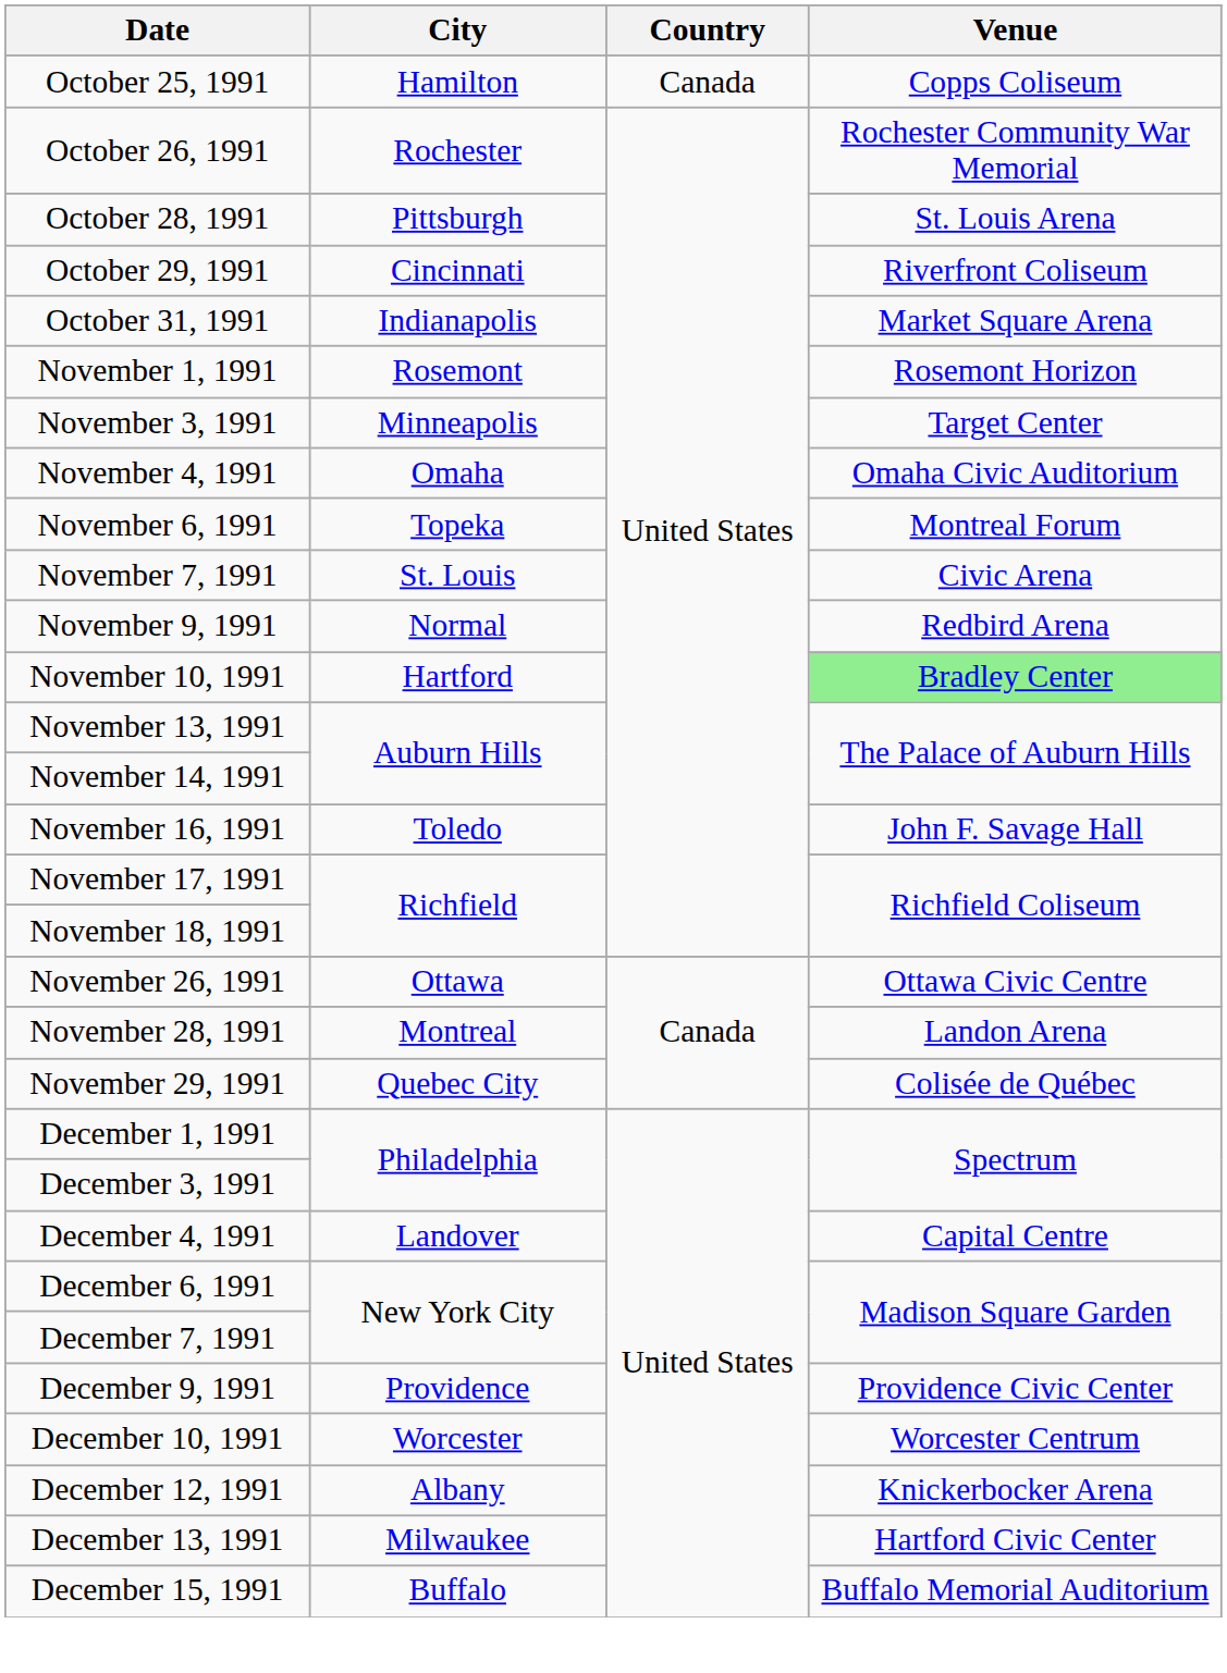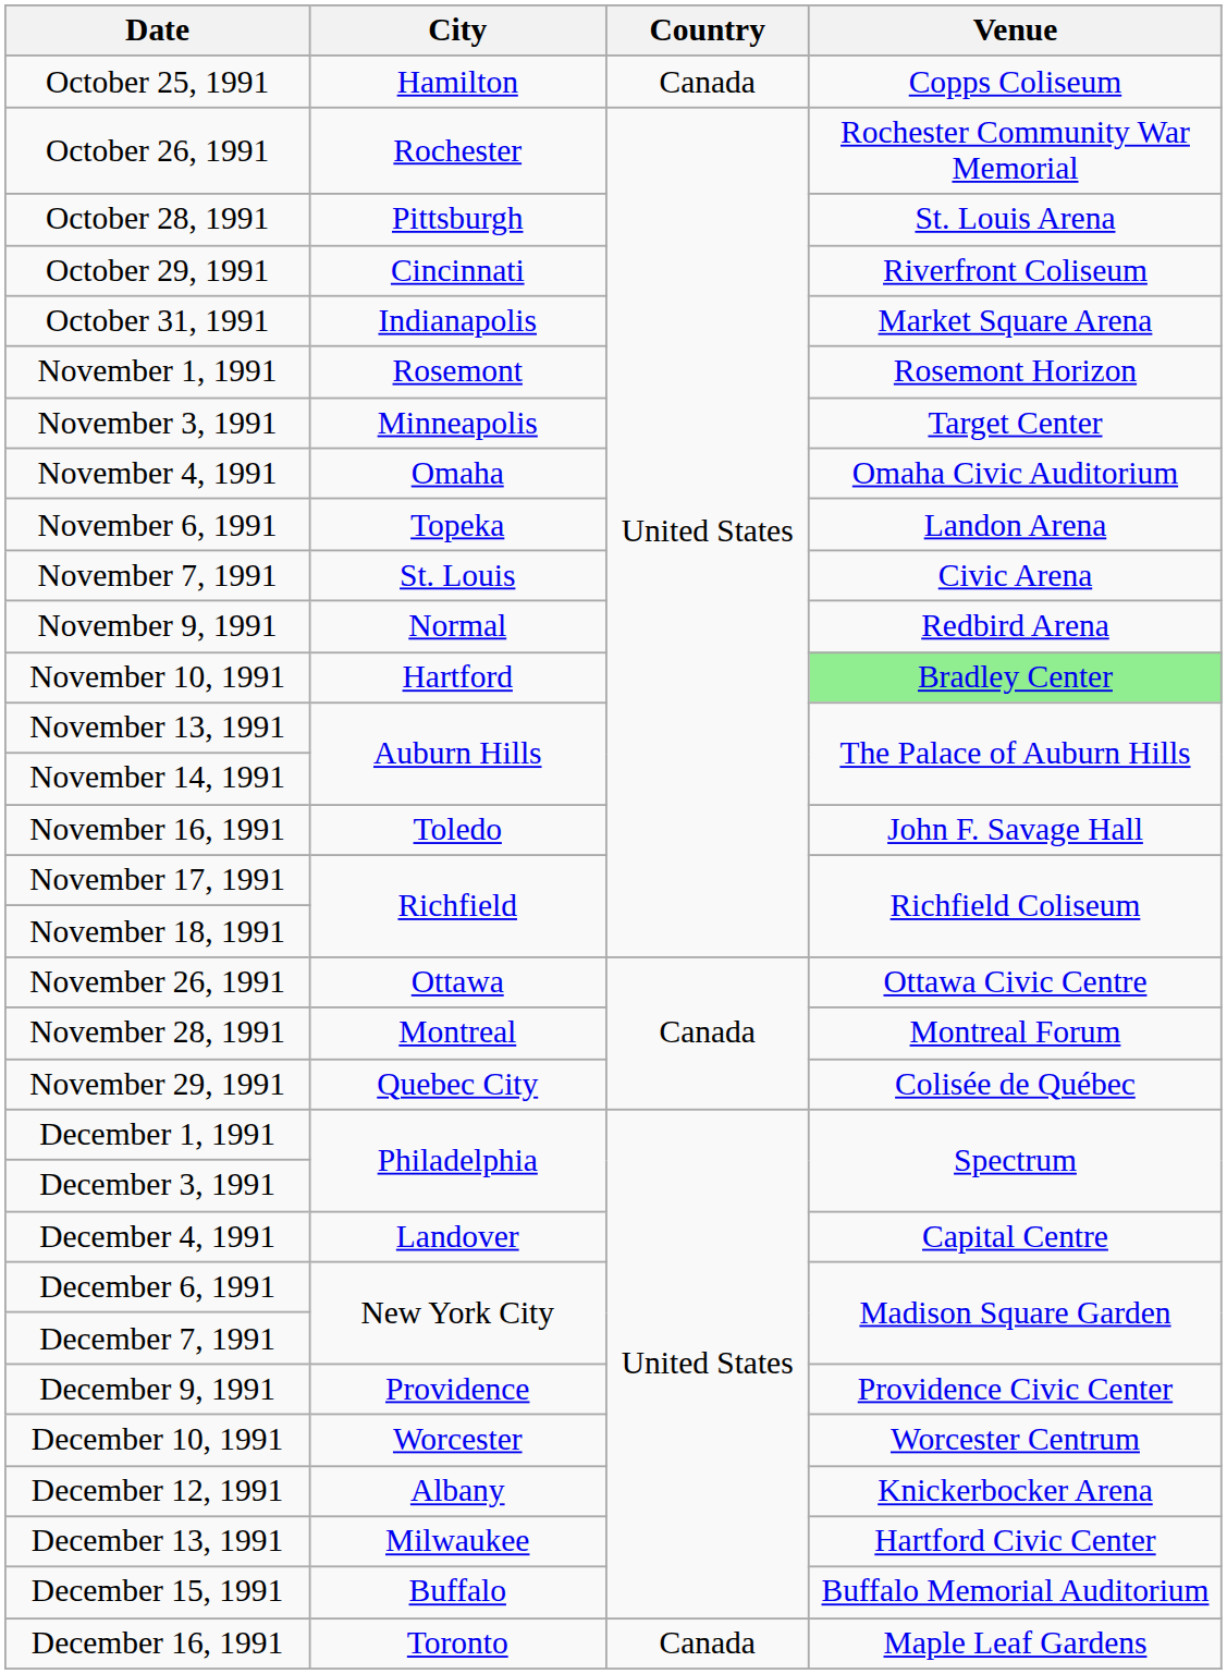 <table class="wikitable" style="text-align:center;">
 <tr>
 <th style="width:220px;">Date</th>
 <th style="width:200px;">City</th>
 <th style="width:130px;">Country</th>
 <th style="width:300px;">Venue</th>
 </tr>
 <tr>
 <td>October 25, 1991</td>
 <td><a href='#'>Hamilton</a></td>
 <td>Canada</td>
 <td><a href='#'>Copps Coliseum</a></td>
 </tr>
 <tr>
 <td>October 26, 1991</td>
 <td><a href='#'>Rochester</a></td>
 <td rowspan="16">United States</td>
 <td><a href='#'>Rochester Community War Memorial</a></td>
 </tr>
 <tr>
 <td>October 28, 1991</td>
 <td><a href='#'>Pittsburgh</a></td>
 <td><a href='#'>St. Louis Arena</a></td>
 </tr>
 <tr>
 <td>October 29, 1991</td>
 <td><a href='#'>Cincinnati</a></td>
 <td><a href='#'>Riverfront Coliseum</a></td>
 </tr>
 <tr>
 <td>October 31, 1991</td>
 <td><a href='#'>Indianapolis</a></td>
 <td><a href='#'>Market Square Arena</a></td>
 </tr>
 <tr>
 <td>November 1, 1991</td>
 <td><a href='#'>Rosemont</a></td>
 <td><a href='#'>Rosemont Horizon</a></td>
 </tr>
 <tr>
 <td>November 3, 1991</td>
 <td><a href='#'>Minneapolis</a></td>
 <td><a href='#'>Target Center</a></td>
 </tr>
 <tr>
 <td>November 4, 1991</td>
 <td><a href='#'>Omaha</a></td>
 <td><a href='#'>Omaha Civic Auditorium</a></td>
 </tr>
 <tr>
 <td>November 6, 1991</td>
 <td><a href='#'>Topeka</a></td>
-<td><a href='#'>Montreal Forum</a></td>
+<td><a href='#'>Landon Arena</a></td>
 </tr>
 <tr>
 <td>November 7, 1991</td>
 <td><a href='#'>St. Louis</a></td>
 <td><a href='#'>Civic Arena</a></td>
 </tr>
 <tr>
 <td>November 9, 1991</td>
 <td><a href='#'>Normal</a></td>
 <td><a href='#'>Redbird Arena</a></td>
 </tr>
 <tr>
 <td>November 10, 1991</td>
 <td><a href='#'>Hartford</a></td>
 <td style="background: lightgreen;"><a href='#'>Bradley Center</a></td>
 </tr>
 <tr>
 <td>November 13, 1991</td>
 <td rowspan="2"><a href='#'>Auburn Hills</a></td>
 <td rowspan="2"><a href='#'>The Palace of Auburn Hills</a></td>
 </tr>
 <tr>
 <td>November 14, 1991</td>
 </tr>
 <tr>
 <td>November 16, 1991</td>
 <td><a href='#'>Toledo</a></td>
 <td><a href='#'>John F. Savage Hall</a></td>
 </tr>
 <tr>
 <td>November 17, 1991</td>
 <td rowspan="2"><a href='#'>Richfield</a></td>
 <td rowspan="2"><a href='#'>Richfield Coliseum</a></td>
 </tr>
 <tr>
 <td>November 18, 1991</td>
 </tr>
 <tr>
 <td>November 26, 1991</td>
 <td><a href='#'>Ottawa</a></td>
 <td rowspan="3">Canada</td>
 <td><a href='#'>Ottawa Civic Centre</a></td>
 </tr>
 <tr>
 <td>November 28, 1991</td>
 <td><a href='#'>Montreal</a></td>
-<td><a href='#'>Landon Arena</a></td>
+<td><a href='#'>Montreal Forum</a></td>
 </tr>
 <tr>
 <td>November 29, 1991</td>
 <td><a href='#'>Quebec City</a></td>
 <td><a href='#'>Colisée de Québec</a></td>
 </tr>
 <tr>
 <td>December 1, 1991</td>
 <td rowspan="2"><a href='#'>Philadelphia</a></td>
 <td rowspan="10">United States</td>
 <td rowspan="2"><a href='#'>Spectrum</a></td>
 </tr>
 <tr>
 <td>December 3, 1991</td>
 </tr>
 <tr>
 <td>December 4, 1991</td>
 <td><a href='#'>Landover</a></td>
 <td><a href='#'>Capital Centre</a></td>
 </tr>
 <tr>
 <td>December 6, 1991</td>
 <td rowspan="2">New York City</td>
 <td rowspan="2"><a href='#'>Madison Square Garden</a></td>
 </tr>
 <tr>
 <td>December 7, 1991</td>
 </tr>
 <tr>
 <td>December 9, 1991</td>
 <td><a href='#'>Providence</a></td>
 <td><a href='#'>Providence Civic Center</a></td>
 </tr>
 <tr>
 <td>December 10, 1991</td>
 <td><a href='#'>Worcester</a></td>
 <td><a href='#'>Worcester Centrum</a></td>
 </tr>
 <tr>
 <td>December 12, 1991</td>
 <td><a href='#'>Albany</a></td>
 <td><a href='#'>Knickerbocker Arena</a></td>
 </tr>
 <tr>
 <td>December 13, 1991</td>
 <td><a href='#'>Milwaukee</a></td>
 <td><a href='#'>Hartford Civic Center</a></td>
 </tr>
 <tr>
 <td>December 15, 1991</td>
 <td><a href='#'>Buffalo</a></td>
 <td><a href='#'>Buffalo Memorial Auditorium</a></td>
 </tr>
+<tr>
+<td>December 16, 1991</td>
+<td><a href='#'>Toronto</a></td>
+<td>Canada</td>
+<td><a href='#'>Maple Leaf Gardens</a></td>
+</tr>
 </table>
